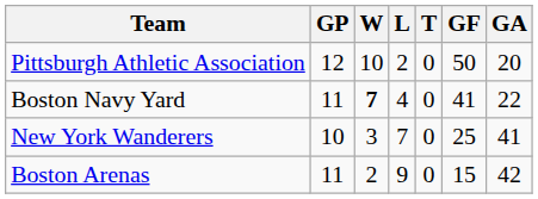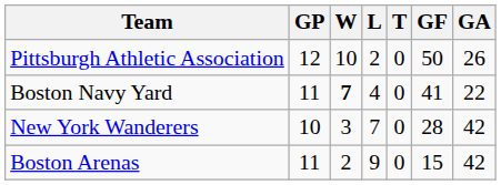 <table class="wikitable" style="text-align:center">
 <tr>
 <th>Team</th>
 <th>GP</th>
 <th>W</th>
 <th>L</th>
 <th>T</th>
 <th>GF</th>
 <th>GA</th>
 </tr>
 <tr>
 <td align="left"><a href='#'>Pittsburgh Athletic Association</a></td>
 <td>12</td>
 <td>10</td>
 <td>2</td>
 <td>0</td>
 <td>50</td>
-<td>20</td>
+<td>26</td>
 </tr>
 <tr>
 <td align="left">Boston Navy Yard</td>
 <td>11</td>
 <td><strong>7</strong></td>
 <td>4</td>
 <td>0</td>
 <td>41</td>
 <td>22</td>
 </tr>
 <tr>
 <td align="left"><a href='#'>New York Wanderers</a></td>
 <td>10</td>
 <td>3</td>
 <td>7</td>
 <td>0</td>
-<td>25</td>
-<td>41</td>
+<td>28</td>
+<td>42</td>
 </tr>
 <tr>
 <td align="left"><a href='#'>Boston Arenas</a></td>
 <td>11</td>
 <td>2</td>
 <td>9</td>
 <td>0</td>
 <td>15</td>
 <td>42</td>
 </tr>
 </table>
